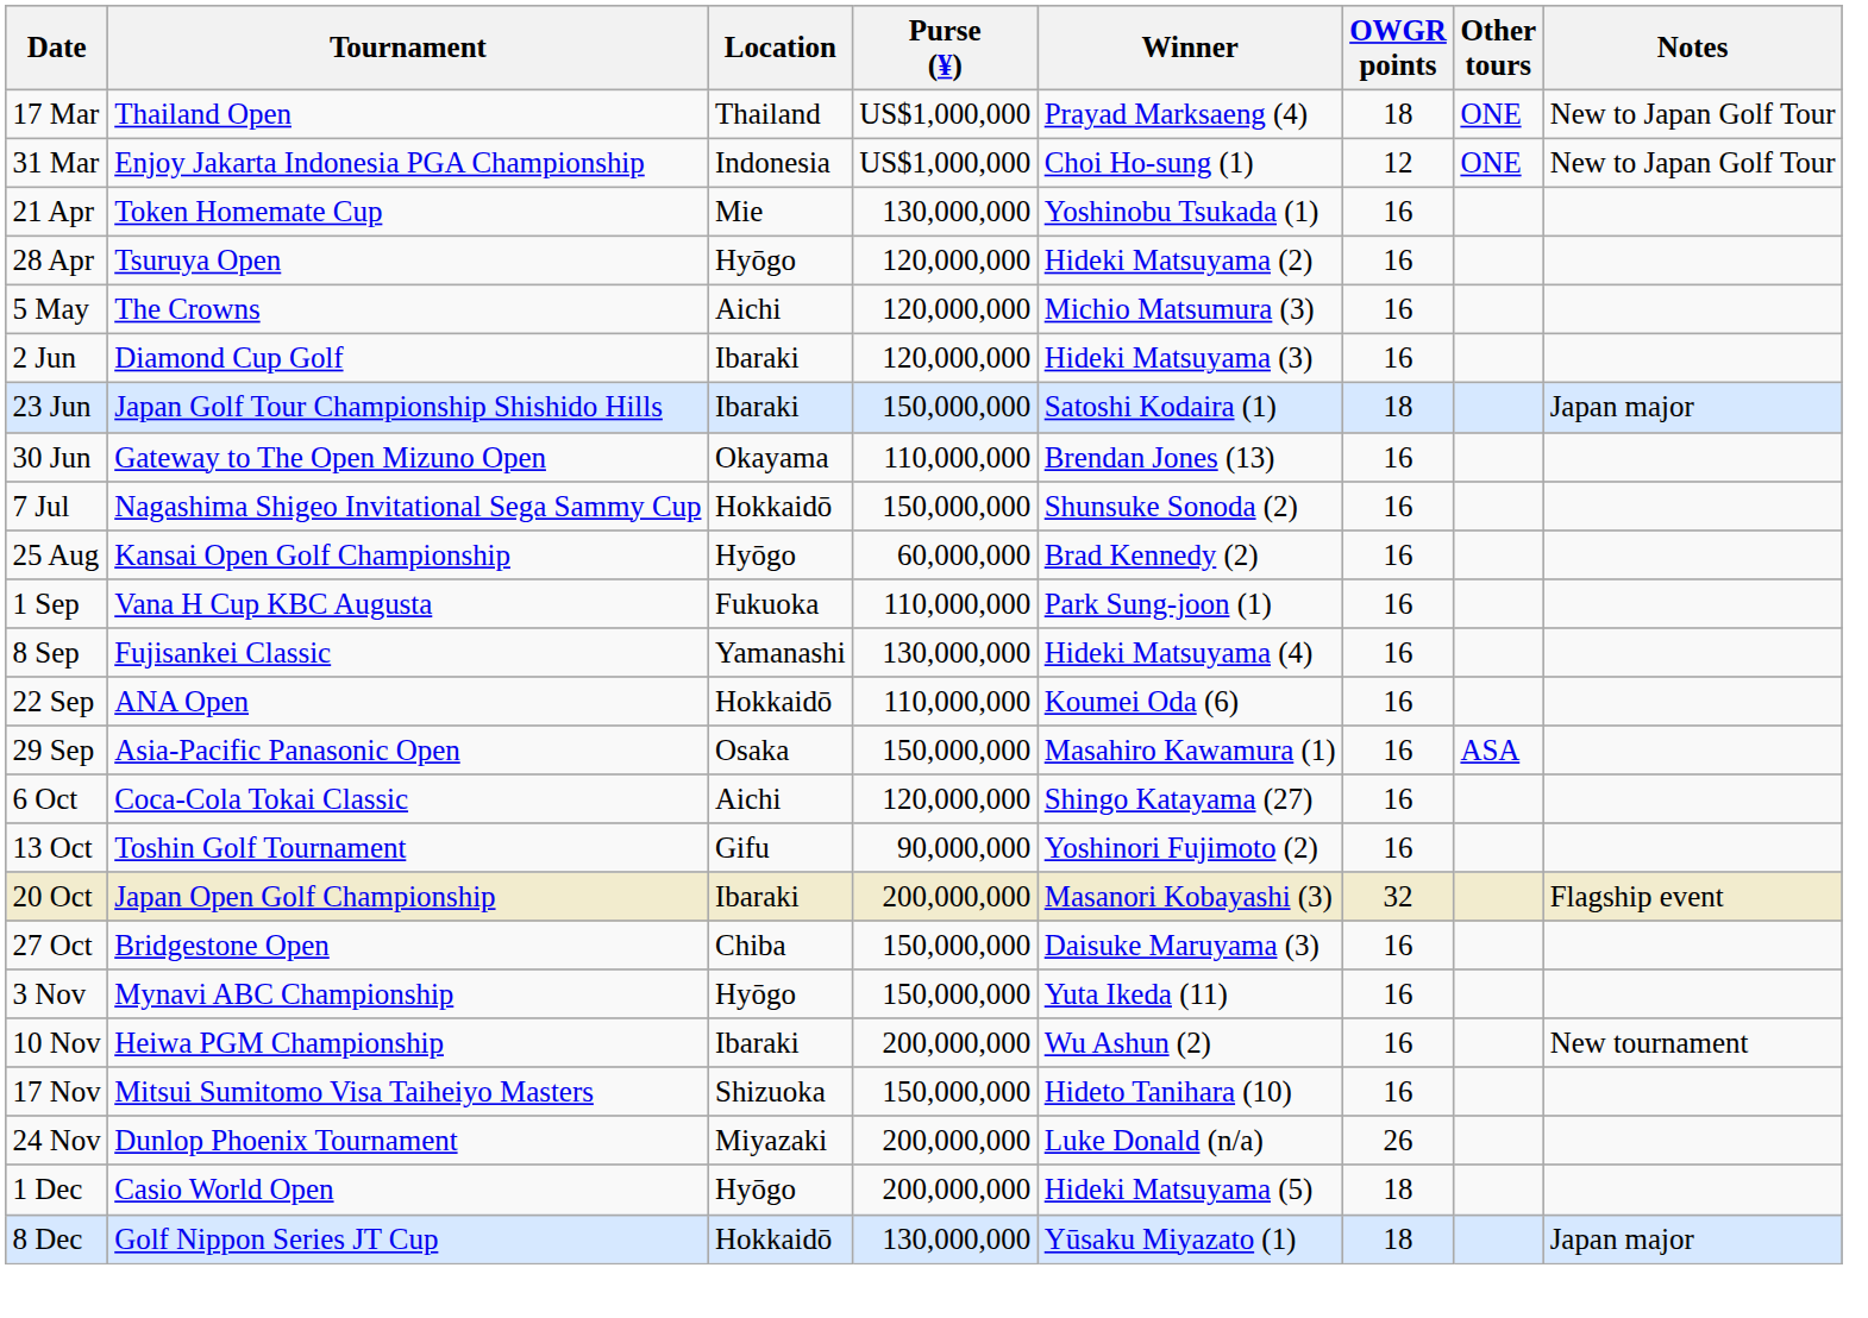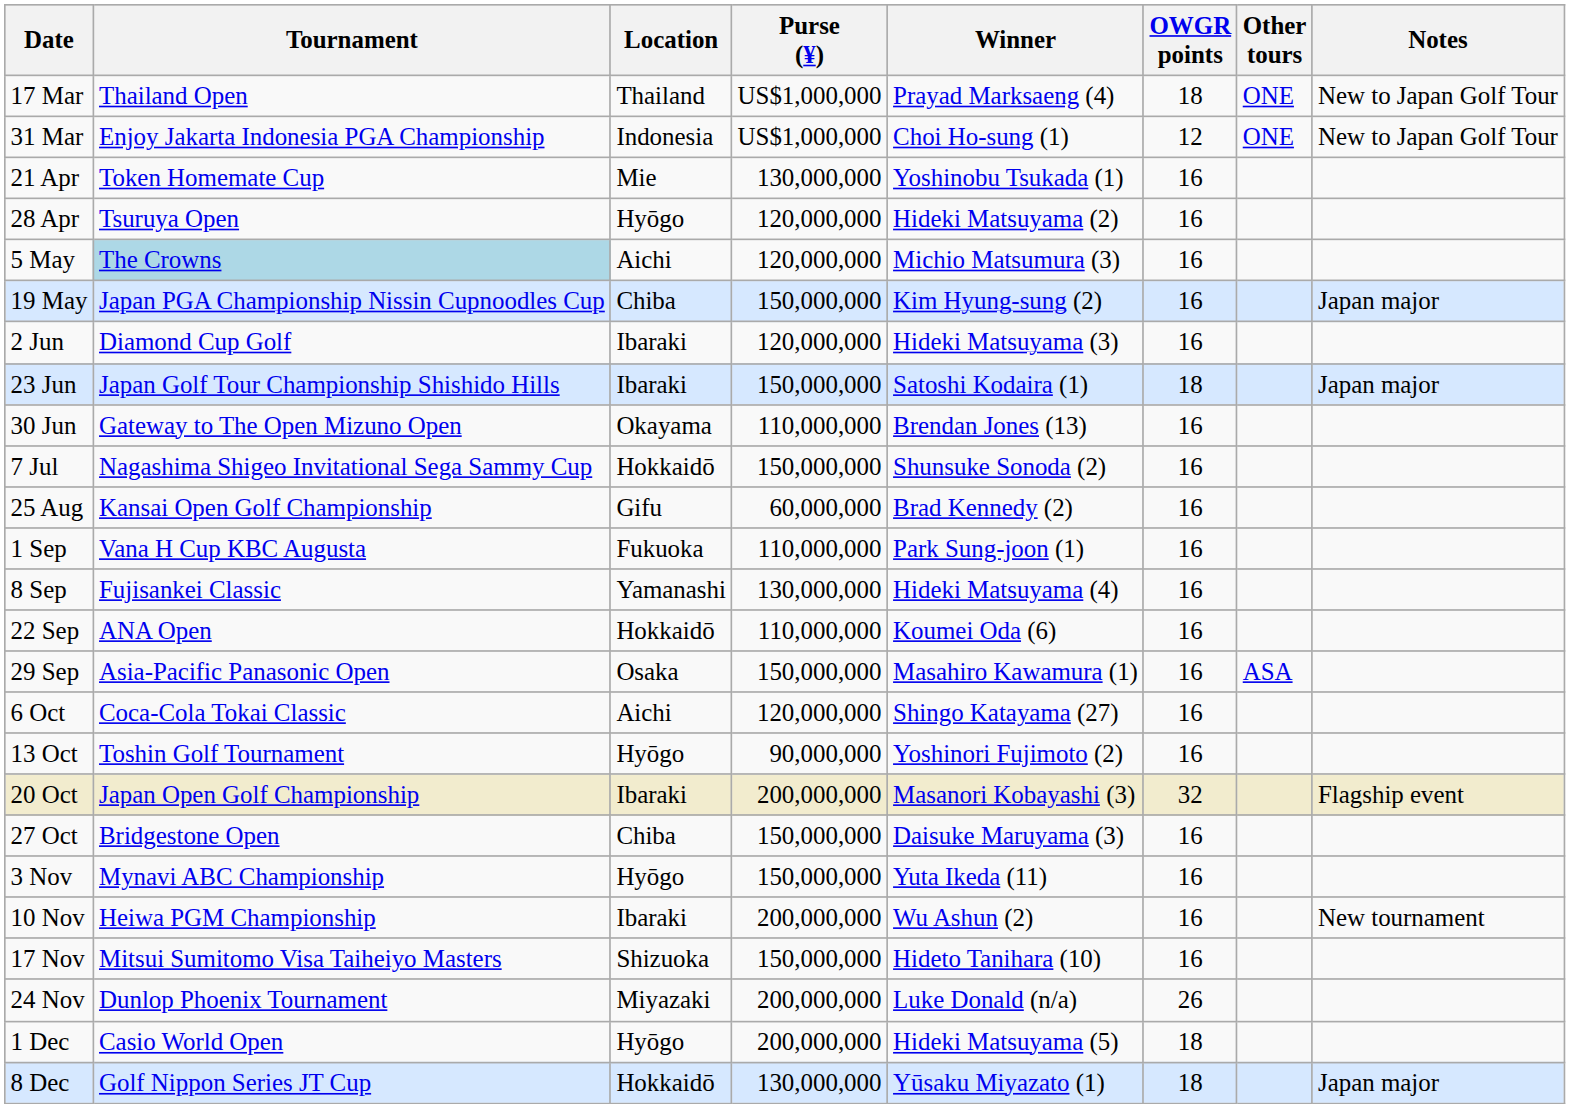 <table class="wikitable" style="font-size:95%">
 <tr>
 <th>Date</th>
 <th>Tournament</th>
 <th>Location</th>
 <th>Purse<br>(<a href='#'>¥</a>)</th>
 <th>Winner</th>
 <th><a href='#'>OWGR</a><br>points</th>
 <th>Other<br>tours</th>
 <th>Notes</th>
 </tr>
 <tr>
 <td>17 Mar</td>
 <td><a href='#'>Thailand Open</a></td>
 <td>Thailand</td>
 <td align=right>US$1,000,000</td>
 <td> <a href='#'>Prayad Marksaeng</a> (4)</td>
 <td align=center>18</td>
 <td><a href='#'>ONE</a></td>
 <td>New to Japan Golf Tour</td>
 </tr>
 <tr>
 <td>31 Mar</td>
 <td><a href='#'>Enjoy Jakarta Indonesia PGA Championship</a></td>
 <td>Indonesia</td>
 <td align=right>US$1,000,000</td>
 <td> <a href='#'>Choi Ho-sung</a> (1)</td>
 <td align=center>12</td>
 <td><a href='#'>ONE</a></td>
 <td>New to Japan Golf Tour</td>
 </tr>
 <tr>
 <td>21 Apr</td>
 <td><a href='#'>Token Homemate Cup</a></td>
 <td>Mie</td>
 <td align=right>130,000,000</td>
 <td> <a href='#'>Yoshinobu Tsukada</a> (1)</td>
 <td align=center>16</td>
 <td></td>
 <td></td>
 </tr>
 <tr>
 <td>28 Apr</td>
 <td><a href='#'>Tsuruya Open</a></td>
 <td>Hyōgo</td>
 <td align=right>120,000,000</td>
 <td> <a href='#'>Hideki Matsuyama</a> (2)</td>
 <td align=center>16</td>
 <td></td>
 <td></td>
 </tr>
 <tr>
 <td>5 May</td>
-<td><a href='#'>The Crowns</a></td>
+<td style="background: lightblue;"><a href='#'>The Crowns</a></td>
 <td>Aichi</td>
 <td align=right>120,000,000</td>
 <td> <a href='#'>Michio Matsumura</a> (3)</td>
 <td align=center>16</td>
 <td></td>
 <td></td>
+</tr>
+<tr style="background:#D6E8FF;">
+<td>19 May</td>
+<td><a href='#'>Japan PGA Championship Nissin Cupnoodles Cup</a></td>
+<td>Chiba</td>
+<td align=right>150,000,000</td>
+<td> <a href='#'>Kim Hyung-sung</a> (2)</td>
+<td align=center>16</td>
+<td></td>
+<td>Japan major</td>
 </tr>
 <tr>
 <td>2 Jun</td>
 <td><a href='#'>Diamond Cup Golf</a></td>
 <td>Ibaraki</td>
 <td align=right>120,000,000</td>
 <td> <a href='#'>Hideki Matsuyama</a> (3)</td>
 <td align=center>16</td>
 <td></td>
 <td></td>
 </tr>
 <tr style="background:#D6E8FF;">
 <td>23 Jun</td>
 <td><a href='#'>Japan Golf Tour Championship Shishido Hills</a></td>
 <td>Ibaraki</td>
 <td align=right>150,000,000</td>
 <td> <a href='#'>Satoshi Kodaira</a> (1)</td>
 <td align=center>18</td>
 <td></td>
 <td>Japan major</td>
 </tr>
 <tr>
 <td>30 Jun</td>
 <td><a href='#'>Gateway to The Open Mizuno Open</a></td>
 <td>Okayama</td>
 <td align=right>110,000,000</td>
 <td> <a href='#'>Brendan Jones</a> (13)</td>
 <td align=center>16</td>
 <td></td>
 <td></td>
 </tr>
 <tr>
 <td>7 Jul</td>
 <td><a href='#'>Nagashima Shigeo Invitational Sega Sammy Cup</a></td>
 <td>Hokkaidō</td>
 <td align=right>150,000,000</td>
 <td> <a href='#'>Shunsuke Sonoda</a> (2)</td>
 <td align=center>16</td>
 <td></td>
 <td></td>
 </tr>
 <tr>
 <td>25 Aug</td>
 <td><a href='#'>Kansai Open Golf Championship</a></td>
-<td>Hyōgo</td>
+<td Gifu Prefecture>Gifu</td>
 <td align=right>60,000,000</td>
 <td> <a href='#'>Brad Kennedy</a> (2)</td>
 <td align=center>16</td>
 <td></td>
 <td></td>
 </tr>
 <tr>
 <td>1 Sep</td>
 <td><a href='#'>Vana H Cup KBC Augusta</a></td>
 <td>Fukuoka</td>
 <td align=right>110,000,000</td>
 <td> <a href='#'>Park Sung-joon</a> (1)</td>
 <td align=center>16</td>
 <td></td>
 <td></td>
 </tr>
 <tr>
 <td>8 Sep</td>
 <td><a href='#'>Fujisankei Classic</a></td>
 <td>Yamanashi</td>
 <td align=right>130,000,000</td>
 <td> <a href='#'>Hideki Matsuyama</a> (4)</td>
 <td align=center>16</td>
 <td></td>
 <td></td>
 </tr>
 <tr>
 <td>22 Sep</td>
 <td><a href='#'>ANA Open</a></td>
 <td>Hokkaidō</td>
 <td align=right>110,000,000</td>
 <td> <a href='#'>Koumei Oda</a> (6)</td>
 <td align=center>16</td>
 <td></td>
 <td></td>
 </tr>
 <tr>
 <td>29 Sep</td>
 <td><a href='#'>Asia-Pacific Panasonic Open</a></td>
 <td>Osaka</td>
 <td align=right>150,000,000</td>
 <td> <a href='#'>Masahiro Kawamura</a> (1)</td>
 <td align=center>16</td>
 <td><a href='#'>ASA</a></td>
 <td></td>
 </tr>
 <tr>
 <td>6 Oct</td>
 <td><a href='#'>Coca-Cola Tokai Classic</a></td>
 <td>Aichi</td>
 <td align=right>120,000,000</td>
 <td> <a href='#'>Shingo Katayama</a> (27)</td>
 <td align=center>16</td>
 <td></td>
 <td></td>
 </tr>
 <tr>
 <td>13 Oct</td>
 <td><a href='#'>Toshin Golf Tournament</a></td>
-<td Gifu Prefecture>Gifu</td>
+<td>Hyōgo</td>
 <td align=right>90,000,000</td>
 <td> <a href='#'>Yoshinori Fujimoto</a> (2)</td>
 <td align=center>16</td>
 <td></td>
 <td></td>
 </tr>
 <tr style="background:#f2ecce;">
 <td>20 Oct</td>
 <td><a href='#'>Japan Open Golf Championship</a></td>
 <td>Ibaraki</td>
 <td align=right>200,000,000</td>
 <td> <a href='#'>Masanori Kobayashi</a> (3)</td>
 <td align=center>32</td>
 <td></td>
 <td>Flagship event</td>
 </tr>
 <tr>
 <td>27 Oct</td>
 <td><a href='#'>Bridgestone Open</a></td>
 <td>Chiba</td>
 <td align=right>150,000,000</td>
 <td> <a href='#'>Daisuke Maruyama</a> (3)</td>
 <td align=center>16</td>
 <td></td>
 <td></td>
 </tr>
 <tr>
 <td>3 Nov</td>
 <td><a href='#'>Mynavi ABC Championship</a></td>
 <td>Hyōgo</td>
 <td align=right>150,000,000</td>
 <td> <a href='#'>Yuta Ikeda</a> (11)</td>
 <td align=center>16</td>
 <td></td>
 <td></td>
 </tr>
 <tr>
 <td>10 Nov</td>
 <td><a href='#'>Heiwa PGM Championship</a></td>
 <td>Ibaraki</td>
 <td align=right>200,000,000</td>
 <td> <a href='#'>Wu Ashun</a> (2)</td>
 <td align=center>16</td>
 <td></td>
 <td>New tournament</td>
 </tr>
 <tr>
 <td>17 Nov</td>
 <td><a href='#'>Mitsui Sumitomo Visa Taiheiyo Masters</a></td>
 <td>Shizuoka</td>
 <td align=right>150,000,000</td>
 <td> <a href='#'>Hideto Tanihara</a> (10)</td>
 <td align=center>16</td>
 <td></td>
 <td></td>
 </tr>
 <tr>
 <td>24 Nov</td>
 <td><a href='#'>Dunlop Phoenix Tournament</a></td>
 <td>Miyazaki</td>
 <td align=right>200,000,000</td>
 <td> <a href='#'>Luke Donald</a> (n/a)</td>
 <td align=center>26</td>
 <td></td>
 <td></td>
 </tr>
 <tr>
 <td>1 Dec</td>
 <td><a href='#'>Casio World Open</a></td>
 <td>Hyōgo</td>
 <td align=right>200,000,000</td>
 <td> <a href='#'>Hideki Matsuyama</a> (5)</td>
 <td align=center>18</td>
 <td></td>
 <td></td>
 </tr>
 <tr style="background:#D6E8FF;">
 <td>8 Dec</td>
 <td><a href='#'>Golf Nippon Series JT Cup</a></td>
 <td>Hokkaidō</td>
 <td align=right>130,000,000</td>
 <td> <a href='#'>Yūsaku Miyazato</a> (1)</td>
 <td align=center>18</td>
 <td></td>
 <td>Japan major</td>
 </tr>
 </table>
